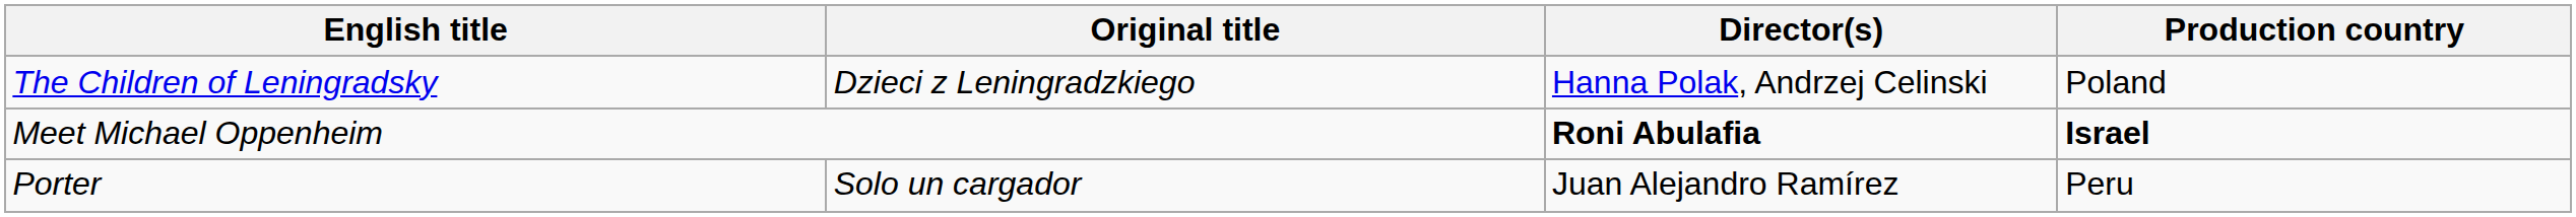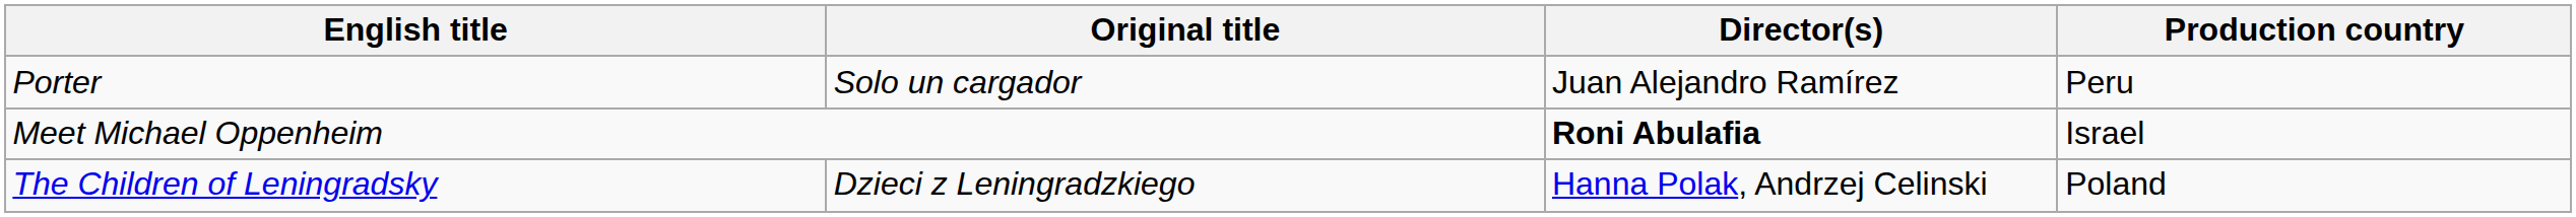 <table class="wikitable" width=100%>
 <tr>
 <th scope="col" width="32%">English title</th>
 <th scope="col" width="28%">Original title</th>
 <th scope="col" width="20%">Director(s)</th>
 <th scope="col" width="20%">Production country</th>
 </tr>
 <tr>
+<td><em>Porter</em></td>
+<td><em>Solo un cargador</em></td>
+<td>Juan Alejandro Ramírez</td>
+<td>Peru</td>
+</tr>
+<tr>
+<td colspan=2><em>Meet Michael Oppenheim</em></td>
+<td><strong>Roni Abulafia</strong></td>
+<td>Israel</td>
+</tr>
+<tr>
 <td><em><a href='#'>The Children of Leningradsky</a></em></td>
 <td><em>Dzieci z Leningradzkiego</em></td>
 <td><a href='#'>Hanna Polak</a>, Andrzej Celinski</td>
 <td>Poland</td>
 </tr>
-<tr>
-<td colspan=2><em>Meet Michael Oppenheim</em></td>
-<td><strong>Roni Abulafia</strong></td>
-<td><strong>Israel</strong></td>
-</tr>
-<tr>
-<td><em>Porter</em></td>
-<td><em>Solo un cargador</em></td>
-<td>Juan Alejandro Ramírez</td>
-<td>Peru</td>
-</tr>
 </table>
